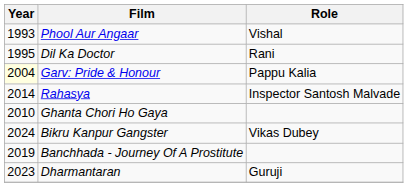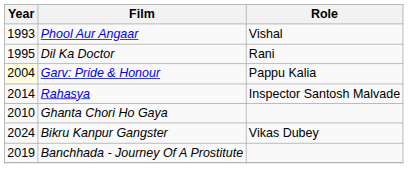 <table class="wikitable sortable">
 <tr>
 <th>Year</th>
 <th>Film</th>
 <th>Role</th>
 </tr>
 <tr>
 <td>1993</td>
 <td><em><a href='#'>Phool Aur Angaar</a></em></td>
 <td>Vishal</td>
 </tr>
 <tr>
 <td>1995</td>
 <td><em>Dil Ka Doctor</em></td>
 <td>Rani</td>
 </tr>
 <tr>
 <td style="background: lightyellow;">2004</td>
 <td><em><a href='#'>Garv: Pride & Honour</a></em></td>
 <td>Pappu Kalia</td>
 </tr>
 <tr>
 <td>2014</td>
 <td><em><a href='#'>Rahasya</a></em></td>
 <td>Inspector Santosh Malvade</td>
 </tr>
 <tr>
 <td>2010</td>
 <td><em>Ghanta Chori Ho Gaya</em></td>
 <td></td>
 </tr>
 <tr>
 <td>2024</td>
 <td><em>Bikru Kanpur Gangster</em></td>
 <td>Vikas Dubey</td>
 </tr>
 <tr>
 <td>2019</td>
 <td><em>Banchhada - Journey Of A Prostitute</em></td>
 <td></td>
 </tr>
 <tr>
-<td>2023</td>
-<td><em>Dharmantaran</em></td>
-<td>Guruji</td>
-</tr>
-<tr>
 </tr>
 </table>
